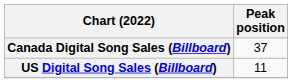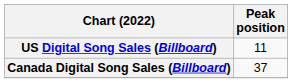 <table class="wikitable plainrowheaders" style="text-align:center">
 <tr>
 <th scope="col">Chart (2022)</th>
 <th scope="col">Peak<br>position</th>
 </tr>
 <tr>
+<th scope="row">US <a href='#'>Digital Song Sales</a> (<em><a href='#'>Billboard</a></em>)</th>
+<td>11</td>
+</tr>
+<tr>
 <th scope="row">Canada Digital Song Sales (<em><a href='#'>Billboard</a></em>)</th>
 <td>37</td>
 </tr>
 <tr>
-<th scope="row">US <a href='#'>Digital Song Sales</a> (<em><a href='#'>Billboard</a></em>)</th>
-<td>11</td>
-</tr>
-<tr>
 </tr>
 </table>
